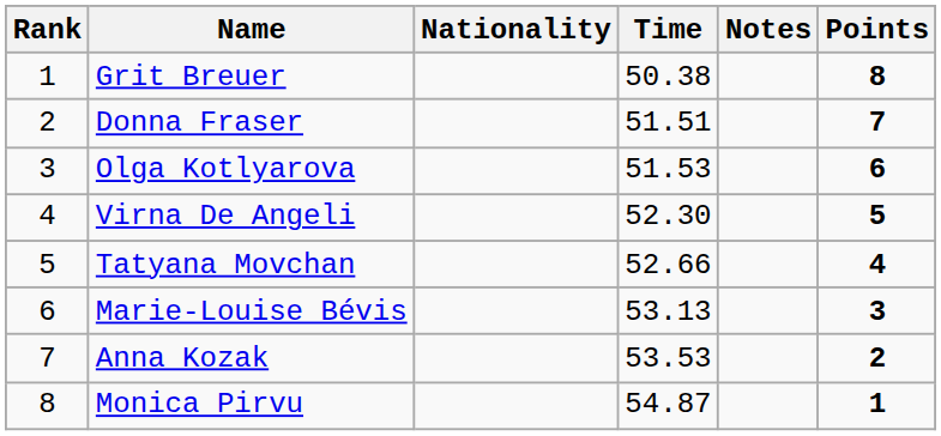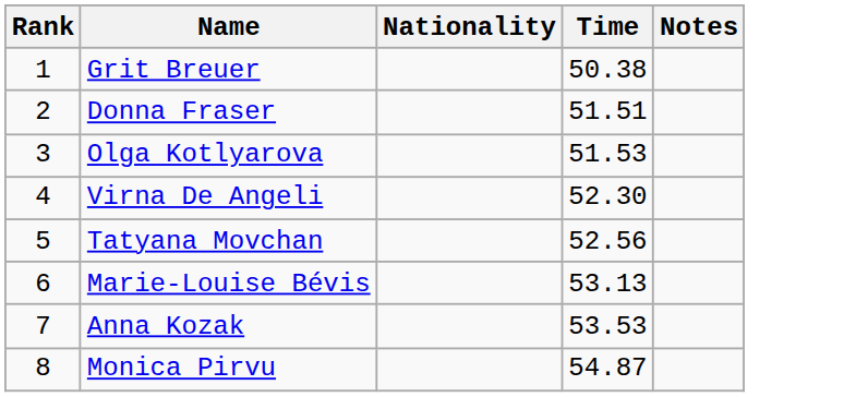 <table class="wikitable sortable" style="text-align:center">
 <tr>
 <th>Rank</th>
 <th>Name</th>
 <th>Nationality</th>
 <th>Time</th>
 <th>Notes</th>
-<th>Points</th>
 </tr>
 <tr>
 <td>1</td>
 <td align=left><a href='#'>Grit Breuer</a></td>
 <td align=left></td>
 <td>50.38</td>
 <td></td>
-<td><strong>8</strong></td>
 </tr>
 <tr>
 <td>2</td>
 <td align=left><a href='#'>Donna Fraser</a></td>
 <td align=left></td>
 <td>51.51</td>
 <td></td>
-<td><strong>7</strong></td>
 </tr>
 <tr>
 <td>3</td>
 <td align=left><a href='#'>Olga Kotlyarova</a></td>
 <td align=left></td>
 <td>51.53</td>
 <td></td>
-<td><strong>6</strong></td>
 </tr>
 <tr>
 <td>4</td>
 <td align=left><a href='#'>Virna De Angeli</a></td>
 <td align=left></td>
 <td>52.30</td>
 <td></td>
-<td><strong>5</strong></td>
 </tr>
 <tr>
 <td>5</td>
 <td align=left><a href='#'>Tatyana Movchan</a></td>
 <td align=left></td>
-<td>52.66</td>
+<td>52.56</td>
 <td></td>
-<td><strong>4</strong></td>
 </tr>
 <tr>
 <td>6</td>
 <td align=left><a href='#'>Marie-Louise Bévis</a></td>
 <td align=left></td>
 <td>53.13</td>
 <td></td>
-<td><strong>3</strong></td>
 </tr>
 <tr>
 <td>7</td>
 <td align=left><a href='#'>Anna Kozak</a></td>
 <td align=left></td>
 <td>53.53</td>
 <td></td>
-<td><strong>2</strong></td>
 </tr>
 <tr>
 <td>8</td>
 <td align=left><a href='#'>Monica Pirvu</a></td>
 <td align=left></td>
 <td>54.87</td>
 <td></td>
-<td><strong>1</strong></td>
 </tr>
 </table>
